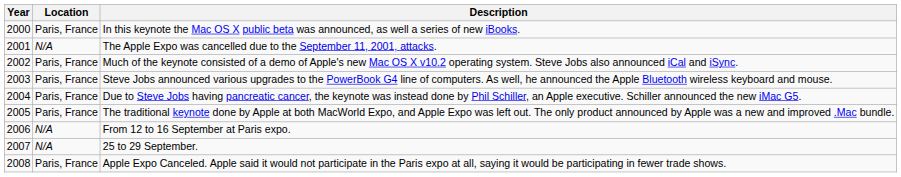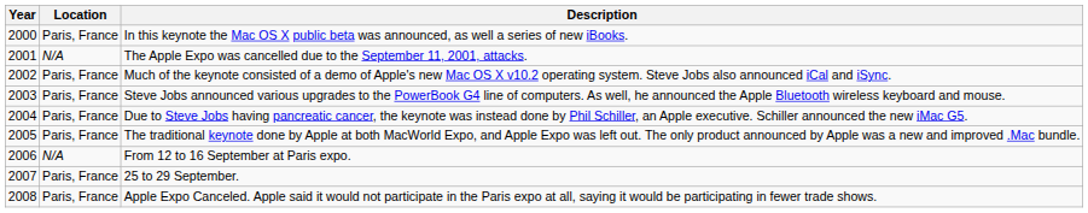 <table class="wikitable sortable">
 <tr>
 <th>Year</th>
 <th>Location</th>
 <th>Description</th>
 </tr>
 <tr>
 <td>2000</td>
 <td>Paris, France</td>
 <td>In this keynote the <a href='#'>Mac OS X</a> <a href='#'>public beta</a> was announced, as well a series of new <a href='#'>iBooks</a>.</td>
 </tr>
 <tr>
 <td>2001</td>
 <td><em>N/A</em></td>
 <td>The Apple Expo was cancelled due to the <a href='#'>September 11, 2001, attacks</a>.</td>
 </tr>
 <tr>
 <td>2002</td>
 <td>Paris, France</td>
 <td>Much of the keynote consisted of a demo of Apple's new <a href='#'>Mac OS X v10.2</a> operating system. Steve Jobs also announced <a href='#'>iCal</a> and <a href='#'>iSync</a>.</td>
 </tr>
 <tr>
 <td>2003</td>
 <td>Paris, France</td>
 <td>Steve Jobs announced various upgrades to the <a href='#'>PowerBook G4</a> line of computers. As well, he announced the Apple <a href='#'>Bluetooth</a> wireless keyboard and mouse.</td>
 </tr>
 <tr>
 <td>2004</td>
 <td>Paris, France</td>
 <td>Due to <a href='#'>Steve Jobs</a> having <a href='#'>pancreatic cancer</a>, the keynote was instead done by <a href='#'>Phil Schiller</a>, an Apple executive. Schiller announced the new <a href='#'>iMac G5</a>.</td>
 </tr>
 <tr>
 <td>2005</td>
 <td>Paris, France</td>
 <td>The traditional <a href='#'>keynote</a> done by Apple at both MacWorld Expo, and Apple Expo was left out. The only product announced by Apple was a new and improved <a href='#'>.Mac</a> bundle.</td>
 </tr>
 <tr>
 <td>2006</td>
 <td><em>N/A</em></td>
 <td>From 12 to 16 September at Paris expo.</td>
 </tr>
 <tr>
 <td>2007</td>
-<td><em>N/A</em></td>
+<td>Paris, France</td>
 <td>25 to 29 September.</td>
 </tr>
 <tr>
 <td>2008</td>
 <td>Paris, France</td>
 <td>Apple Expo Canceled. Apple said it would not participate in the Paris expo at all, saying it would be participating in fewer trade shows.</td>
 </tr>
 </table>
